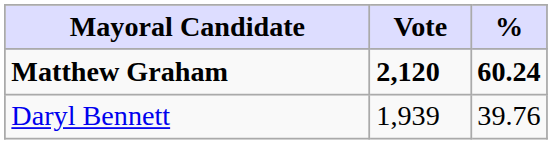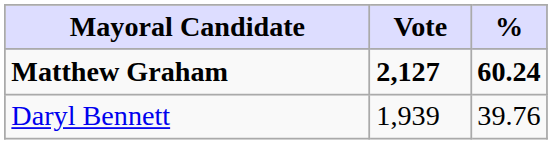 <table class="wikitable">
 <tr>
 <th style="background:#ddf; width:200px;">Mayoral Candidate</th>
 <th style="background:#ddf; width:50px;">Vote</th>
 <th style="background:#ddf; width:30px;">%</th>
 </tr>
 <tr>
 <td><strong>Matthew Graham</strong></td>
-<td><strong>2,120</strong></td>
+<td><strong>2,127</strong></td>
 <td><strong>60.24</strong></td>
 </tr>
 <tr>
 <td><a href='#'>Daryl Bennett</a></td>
 <td>1,939</td>
 <td>39.76</td>
 </tr>
 </table>
